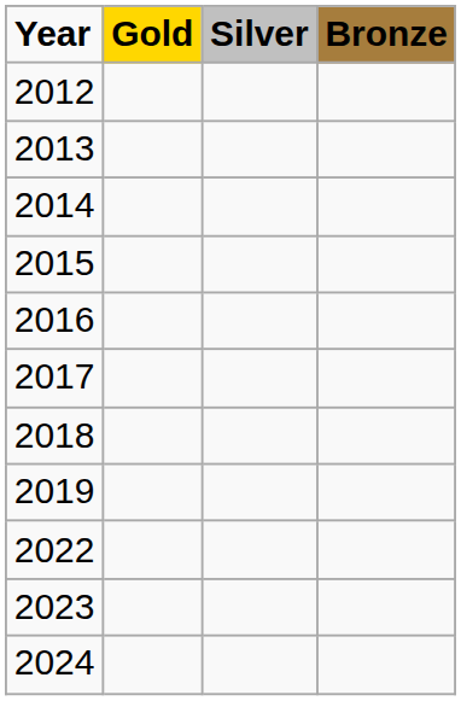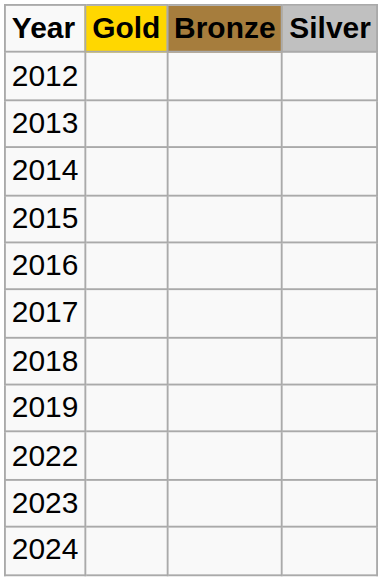 <table class="wikitable">
 <tr>
 <td><strong>Year</strong></td>
 <td !align="center" bgcolor="gold" colspan="1"><strong>Gold</strong></td>
+<td !align="center" bgcolor="#a67d3d" colspan="1"><strong>Bronze</strong></td>
 <td !align="center" bgcolor="silver" colspan="1"><strong>Silver</strong></td>
-<td !align="center" bgcolor="#a67d3d" colspan="1"><strong>Bronze</strong></td>
 </tr>
 <tr>
 <td>2012</td>
 <td></td>
 <td></td>
 <td></td>
 </tr>
 <tr>
 <td>2013</td>
 <td></td>
 <td></td>
 <td></td>
 </tr>
 <tr>
 <td>2014</td>
 <td></td>
 <td></td>
 <td></td>
 </tr>
 <tr>
 <td>2015</td>
 <td></td>
 <td></td>
 <td></td>
 </tr>
 <tr>
 <td>2016</td>
 <td></td>
 <td></td>
 <td></td>
 </tr>
 <tr>
 <td>2017</td>
 <td></td>
 <td></td>
 <td></td>
 </tr>
 <tr>
 <td>2018</td>
 <td></td>
 <td></td>
 <td></td>
 </tr>
 <tr>
 <td>2019</td>
 <td></td>
 <td></td>
 <td></td>
 </tr>
 <tr>
 <td>2022</td>
 <td></td>
 <td></td>
 <td></td>
 </tr>
 <tr>
 <td>2023</td>
 <td></td>
 <td></td>
 <td></td>
 </tr>
 <tr>
 <td>2024</td>
 <td></td>
 <td></td>
 <td></td>
 </tr>
 </table>
